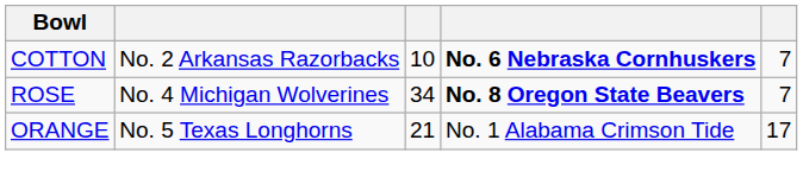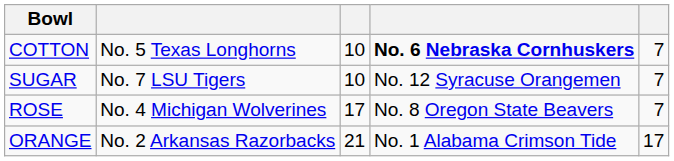 <table class="wikitable">
 <tr>
 <th>Bowl</th>
 <th></th>
 <th></th>
 <th></th>
 <th></th>
 </tr>
 <tr>
 <td><a href='#'>COTTON</a></td>
-<td>No. 2 <a href='#'>Arkansas Razorbacks</a></td>
+<td>No. 5 <a href='#'>Texas Longhorns</a></td>
 <td>10</td>
 <td><strong>No. 6 <a href='#'>Nebraska Cornhuskers</a></strong></td>
 <td align=right>7</td>
 </tr>
 <tr>
+<td><a href='#'>SUGAR</a></td>
+<td>No. 7 <a href='#'>LSU Tigers</a></td>
+<td>10</td>
+<td>No. 12 <a href='#'>Syracuse Orangemen</a></td>
+<td align=right>7</td>
+</tr>
+<tr>
 <td><a href='#'>ROSE</a></td>
 <td>No. 4 <a href='#'>Michigan Wolverines</a></td>
-<td>34</td>
-<td><strong>No. 8 <a href='#'>Oregon State Beavers</a></strong></td>
+<td>17</td>
+<td>No. 8 <a href='#'>Oregon State Beavers</a></td>
 <td align=right>7</td>
 </tr>
 <tr>
 <td><a href='#'>ORANGE</a></td>
-<td>No. 5 <a href='#'>Texas Longhorns</a></td>
+<td>No. 2 <a href='#'>Arkansas Razorbacks</a></td>
 <td>21</td>
 <td>No. 1 <a href='#'>Alabama Crimson Tide</a></td>
 <td>17</td>
 </tr>
 </table>
